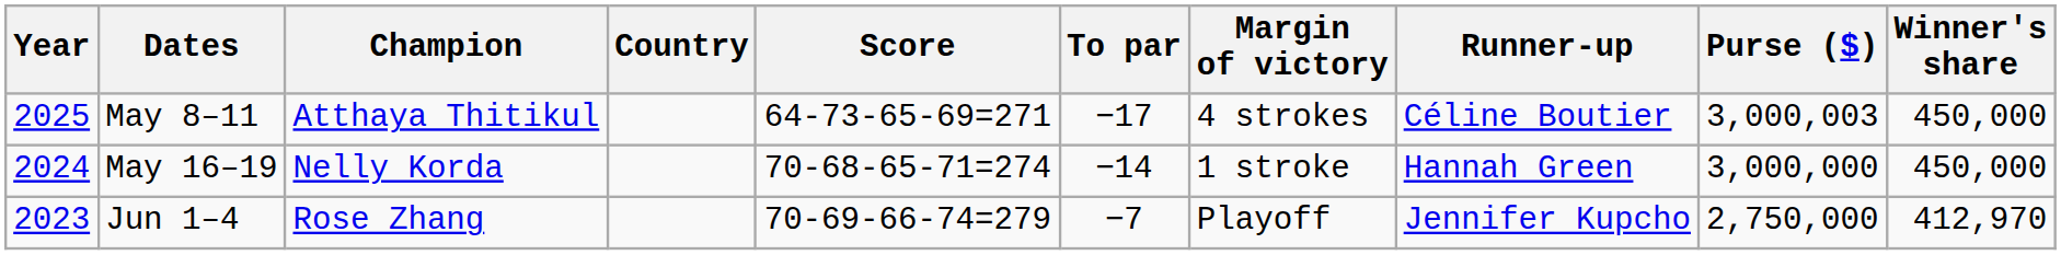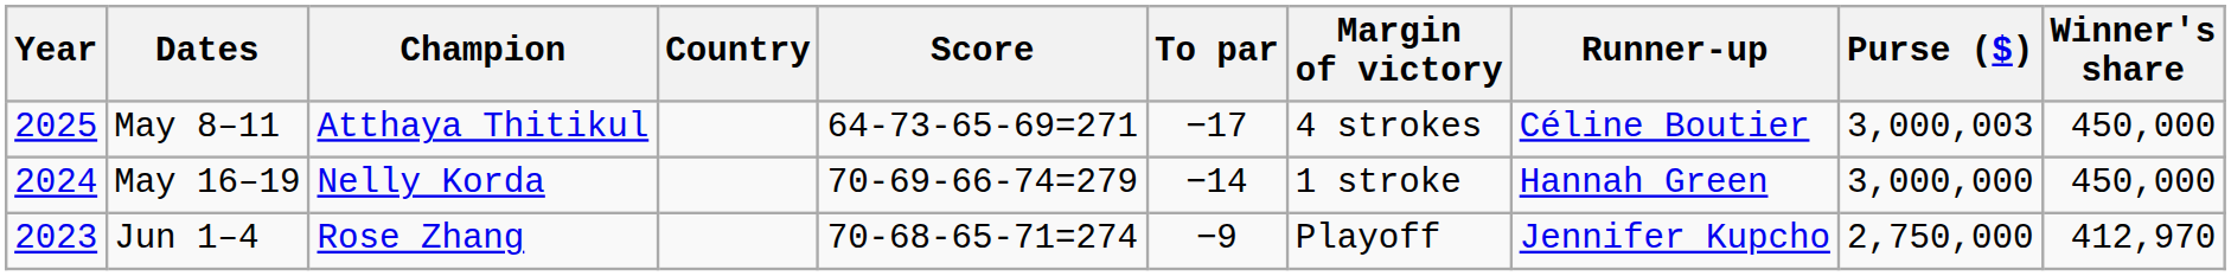 <table class="wikitable" style="font-size:95%">
 <tr>
 <th>Year</th>
 <th>Dates</th>
 <th>Champion</th>
 <th>Country</th>
 <th>Score</th>
 <th>To par</th>
 <th>Margin<br>of victory</th>
 <th>Runner-up</th>
 <th>Purse (<a href='#'>$</a>)</th>
 <th>Winner's<br>share</th>
 </tr>
 <tr>
 <td><a href='#'>2025</a></td>
 <td>May 8–11</td>
 <td><a href='#'>Atthaya Thitikul</a></td>
 <td></td>
 <td align=right>64-73-65-69=271</td>
 <td align=center>−17</td>
 <td>4 strokes</td>
 <td> <a href='#'>Céline Boutier</a></td>
 <td align=right>3,000,003</td>
 <td align=right>450,000</td>
 </tr>
 <tr>
 <td><a href='#'>2024</a></td>
 <td>May 16–19</td>
 <td><a href='#'>Nelly Korda</a></td>
 <td></td>
-<td align=right>70-68-65-71=274</td>
+<td align=right>70-69-66-74=279</td>
 <td align=center>−14</td>
 <td>1 stroke</td>
 <td> <a href='#'>Hannah Green</a></td>
 <td align=right>3,000,000</td>
 <td align=right>450,000</td>
 </tr>
 <tr>
 <td><a href='#'>2023</a></td>
 <td>Jun 1–4</td>
 <td><a href='#'>Rose Zhang</a></td>
 <td></td>
-<td align=right>70-69-66-74=279</td>
-<td align=center>−7</td>
+<td align=right>70-68-65-71=274</td>
+<td align=center>−9</td>
 <td>Playoff</td>
 <td> <a href='#'>Jennifer Kupcho</a></td>
 <td align=right>2,750,000</td>
 <td align=right>412,970</td>
 </tr>
 </table>
